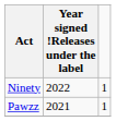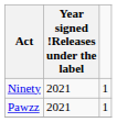 <table class="wikitable">
 <tr>
 <th>Act</th>
 <th>Year<br> signed<br>!Releases<br> under the<br> label</th>
 </tr>
 <tr>
 <td><a href='#'>Ninety</a></td>
-<td rowspan="1">2022</td>
+<td rowspan="1">2021</td>
 <td rowspan="1">1</td>
 </tr>
 <tr>
 <td><a href='#'>Pawzz</a></td>
 <td rowspan="1">2021</td>
 <td rowspan="1">1</td>
 </tr>
 <tr>
 </tr>
 </table>
